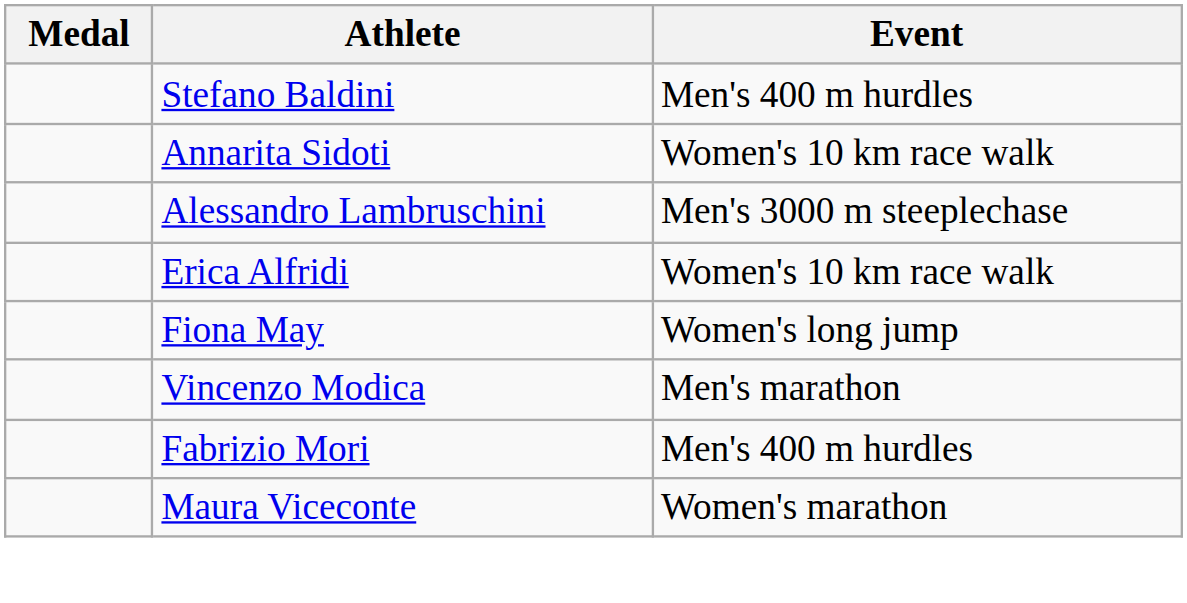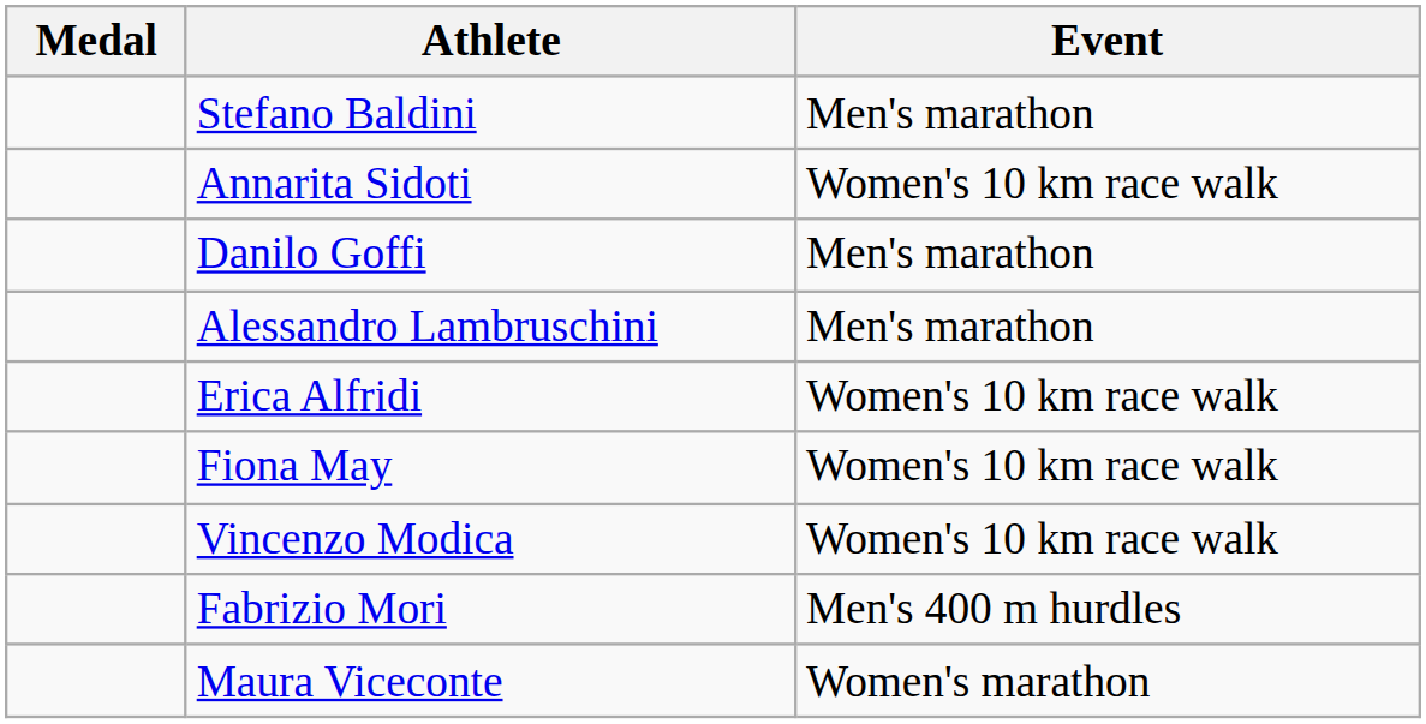 <table class="wikitable" style="width:40%; font-size:100%; text-align:left;">
 <tr>
 <th>Medal</th>
 <th>Athlete</th>
 <th>Event</th>
 </tr>
 <tr>
 <td align=center></td>
 <td><a href='#'>Stefano Baldini</a></td>
-<td>Men's 400 m hurdles</td>
+<td>Men's marathon</td>
 </tr>
 <tr>
 <td align=center></td>
 <td><a href='#'>Annarita Sidoti</a></td>
 <td>Women's 10 km race walk</td>
 </tr>
 <tr>
 <td align=center></td>
+<td><a href='#'>Danilo Goffi</a></td>
+<td>Men's marathon</td>
+</tr>
+<tr>
+<td align=center></td>
 <td><a href='#'>Alessandro Lambruschini</a></td>
-<td>Men's 3000 m steeplechase</td>
+<td>Men's marathon</td>
 </tr>
 <tr>
 <td align=center></td>
 <td><a href='#'>Erica Alfridi</a></td>
 <td>Women's 10 km race walk</td>
 </tr>
 <tr>
 <td align=center></td>
 <td><a href='#'>Fiona May</a></td>
-<td>Women's long jump</td>
+<td>Women's 10 km race walk</td>
 </tr>
 <tr>
 <td align=center></td>
 <td><a href='#'>Vincenzo Modica</a></td>
-<td>Men's marathon</td>
+<td>Women's 10 km race walk</td>
 </tr>
 <tr>
 <td align=center></td>
 <td><a href='#'>Fabrizio Mori</a></td>
 <td>Men's 400 m hurdles</td>
 </tr>
 <tr>
 <td align=center></td>
 <td><a href='#'>Maura Viceconte</a></td>
 <td>Women's marathon</td>
 </tr>
 </table>
